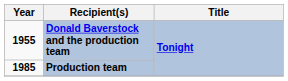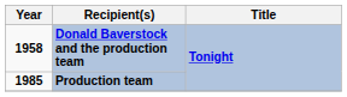 <table class="wikitable" width="70%">
 <tr>
 <th width=5%>Year</th>
 <th width=20%><strong>Recipient(s)</strong></th>
 <th width=25%><strong>Title</strong></th>
 </tr>
 <tr>
-<td style="text-align:center;"><strong>1955</strong></td>
+<td style="text-align:center;"><strong>1958</strong></td>
 <td style="background:#B0C4DE;"><strong><a href='#'>Donald Baverstock</a> and the production team</strong></td>
 <td rowspan="2" style="background:#B0C4DE;"><strong><a href='#'>Tonight</a></strong></td>
 </tr>
 <tr>
 <td style="text-align:center;"><strong>1985</strong></td>
 <td style="background:#B0C4DE;"><strong>Production team</strong></td>
 </tr>
 <tr>
 </tr>
 </table>
